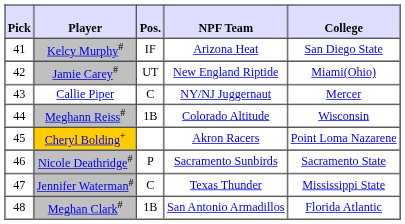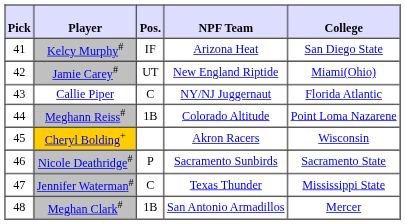 <table style="text-align: center" border="1" cellpadding="3" cellspacing="0">
 <tr>
 <th style="background:#ddf;"><br>Pick</th>
 <th style="background:#ddf;"><br>Player</th>
 <th style="background:#ddf;"><br>Pos.</th>
 <th style="background:#ddf;"><br>NPF Team</th>
 <th style="background:#ddf;"><br>College</th>
 </tr>
 <tr>
 <td>41</td>
 <td style="background:#C0C0C0;"><a href='#'>Kelcy Murphy</a><sup>#</sup></td>
 <td>IF</td>
 <td><a href='#'>Arizona Heat</a></td>
 <td><a href='#'>San Diego State</a></td>
 </tr>
 <tr>
 <td>42</td>
 <td style="background:#C0C0C0;"><a href='#'>Jamie Carey</a><sup>#</sup></td>
 <td>UT</td>
 <td><a href='#'>New England Riptide</a></td>
 <td><a href='#'>Miami(Ohio)</a></td>
 </tr>
 <tr>
 <td>43</td>
 <td><a href='#'>Callie Piper</a></td>
 <td>C</td>
 <td><a href='#'>NY/NJ Juggernaut</a></td>
-<td><a href='#'>Mercer</a></td>
+<td><a href='#'>Florida Atlantic</a></td>
 </tr>
 <tr>
 <td>44</td>
 <td style="background:#C0C0C0;"><a href='#'>Meghann Reiss</a><sup>#</sup></td>
 <td>1B</td>
 <td><a href='#'>Colorado Altitude</a></td>
-<td><a href='#'>Wisconsin</a></td>
+<td><a href='#'>Point Loma Nazarene</a></td>
 </tr>
 <tr>
 <td>45</td>
 <td style="background:#FFCC00;"><a href='#'>Cheryl Bolding</a><sup>+</sup></td>
 <td></td>
 <td><a href='#'>Akron Racers</a></td>
-<td><a href='#'>Point Loma Nazarene</a></td>
+<td><a href='#'>Wisconsin</a></td>
 </tr>
 <tr>
 <td>46</td>
 <td style="background:#C0C0C0;"><a href='#'>Nicole Deathridge</a><sup>#</sup></td>
 <td>P</td>
 <td><a href='#'>Sacramento Sunbirds</a></td>
 <td><a href='#'>Sacramento State</a></td>
 </tr>
 <tr>
 <td>47</td>
 <td style="background:#C0C0C0;"><a href='#'>Jennifer Waterman</a><sup>#</sup></td>
 <td>C</td>
 <td><a href='#'>Texas Thunder</a></td>
 <td><a href='#'>Mississippi State</a></td>
 </tr>
 <tr>
 <td>48</td>
 <td style="background:#C0C0C0;"><a href='#'>Meghan Clark</a><sup>#</sup></td>
 <td>1B</td>
 <td><a href='#'>San Antonio Armadillos</a></td>
-<td><a href='#'>Florida Atlantic</a></td>
+<td><a href='#'>Mercer</a></td>
 </tr>
 </table>
